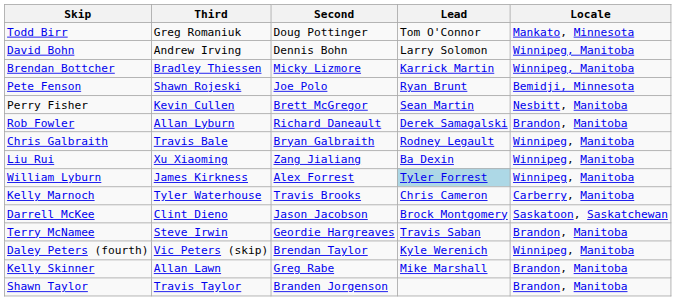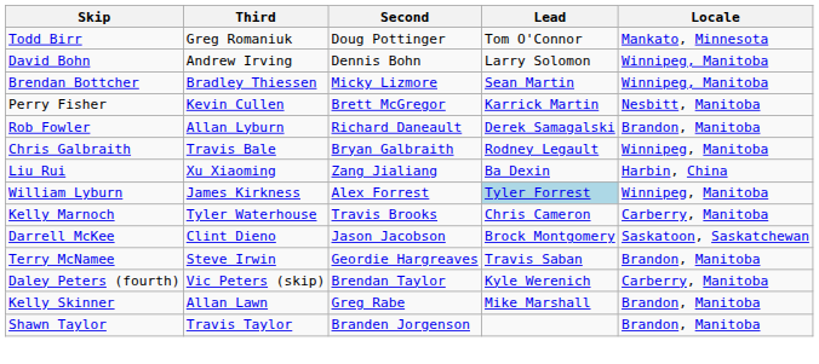 <table class=wikitable>
 <tr>
 <th>Skip</th>
 <th>Third</th>
 <th>Second</th>
 <th>Lead</th>
 <th>Locale</th>
 </tr>
 <tr>
 <td><a href='#'>Todd Birr</a></td>
 <td>Greg Romaniuk</td>
 <td>Doug Pottinger</td>
 <td>Tom O'Connor</td>
 <td> <a href='#'>Mankato</a>, <a href='#'>Minnesota</a></td>
 </tr>
 <tr>
 <td><a href='#'>David Bohn</a></td>
 <td>Andrew Irving</td>
 <td>Dennis Bohn</td>
 <td>Larry Solomon</td>
 <td> <a href='#'>Winnipeg, Manitoba</a></td>
 </tr>
 <tr>
 <td><a href='#'>Brendan Bottcher</a></td>
 <td><a href='#'>Bradley Thiessen</a></td>
 <td><a href='#'>Micky Lizmore</a></td>
-<td><a href='#'>Karrick Martin</a></td>
+<td><a href='#'>Sean Martin</a></td>
 <td> <a href='#'>Winnipeg, Manitoba</a></td>
-</tr>
-<tr>
-<td><a href='#'>Pete Fenson</a></td>
-<td><a href='#'>Shawn Rojeski</a></td>
-<td><a href='#'>Joe Polo</a></td>
-<td><a href='#'>Ryan Brunt</a></td>
-<td> <a href='#'>Bemidji, Minnesota</a></td>
 </tr>
 <tr>
 <td>Perry Fisher</td>
 <td><a href='#'>Kevin Cullen</a></td>
 <td><a href='#'>Brett McGregor</a></td>
-<td><a href='#'>Sean Martin</a></td>
+<td><a href='#'>Karrick Martin</a></td>
 <td> <a href='#'>Nesbitt</a>, <a href='#'>Manitoba</a></td>
 </tr>
 <tr>
 <td><a href='#'>Rob Fowler</a></td>
 <td><a href='#'>Allan Lyburn</a></td>
 <td><a href='#'>Richard Daneault</a></td>
 <td><a href='#'>Derek Samagalski</a></td>
 <td> <a href='#'>Brandon</a>, <a href='#'>Manitoba</a></td>
 </tr>
 <tr>
 <td><a href='#'>Chris Galbraith</a></td>
 <td><a href='#'>Travis Bale</a></td>
 <td><a href='#'>Bryan Galbraith</a></td>
 <td><a href='#'>Rodney Legault</a></td>
 <td> <a href='#'>Winnipeg</a>, <a href='#'>Manitoba</a></td>
 </tr>
 <tr>
 <td><a href='#'>Liu Rui</a></td>
 <td><a href='#'>Xu Xiaoming</a></td>
 <td><a href='#'>Zang Jialiang</a></td>
 <td><a href='#'>Ba Dexin</a></td>
-<td> <a href='#'>Winnipeg</a>, <a href='#'>Manitoba</a></td>
+<td> <a href='#'>Harbin</a>, <a href='#'>China</a></td>
 </tr>
 <tr>
 <td><a href='#'>William Lyburn</a></td>
 <td><a href='#'>James Kirkness</a></td>
 <td><a href='#'>Alex Forrest</a></td>
 <td style="background: lightblue;"><a href='#'>Tyler Forrest</a></td>
 <td> <a href='#'>Winnipeg</a>, <a href='#'>Manitoba</a></td>
 </tr>
 <tr>
 <td><a href='#'>Kelly Marnoch</a></td>
 <td><a href='#'>Tyler Waterhouse</a></td>
 <td><a href='#'>Travis Brooks</a></td>
 <td><a href='#'>Chris Cameron</a></td>
 <td> <a href='#'>Carberry</a>, <a href='#'>Manitoba</a></td>
 </tr>
 <tr>
 <td><a href='#'>Darrell McKee</a></td>
 <td><a href='#'>Clint Dieno</a></td>
 <td><a href='#'>Jason Jacobson</a></td>
 <td><a href='#'>Brock Montgomery</a></td>
 <td> <a href='#'>Saskatoon</a>, <a href='#'>Saskatchewan</a></td>
 </tr>
 <tr>
 <td><a href='#'>Terry McNamee</a></td>
 <td><a href='#'>Steve Irwin</a></td>
 <td><a href='#'>Geordie Hargreaves</a></td>
 <td><a href='#'>Travis Saban</a></td>
 <td> <a href='#'>Brandon</a>, <a href='#'>Manitoba</a></td>
 </tr>
 <tr>
 <td><a href='#'>Daley Peters</a> (fourth)</td>
 <td><a href='#'>Vic Peters</a> (skip)</td>
 <td><a href='#'>Brendan Taylor</a></td>
 <td><a href='#'>Kyle Werenich</a></td>
-<td> <a href='#'>Winnipeg</a>, <a href='#'>Manitoba</a></td>
+<td> <a href='#'>Carberry</a>, <a href='#'>Manitoba</a></td>
 </tr>
 <tr>
 <td><a href='#'>Kelly Skinner</a></td>
 <td><a href='#'>Allan Lawn</a></td>
 <td><a href='#'>Greg Rabe</a></td>
 <td><a href='#'>Mike Marshall</a></td>
 <td> <a href='#'>Brandon</a>, <a href='#'>Manitoba</a></td>
 </tr>
 <tr>
 <td><a href='#'>Shawn Taylor</a></td>
 <td><a href='#'>Travis Taylor</a></td>
 <td><a href='#'>Branden Jorgenson</a></td>
 <td></td>
 <td> <a href='#'>Brandon</a>, <a href='#'>Manitoba</a></td>
 </tr>
 </table>
